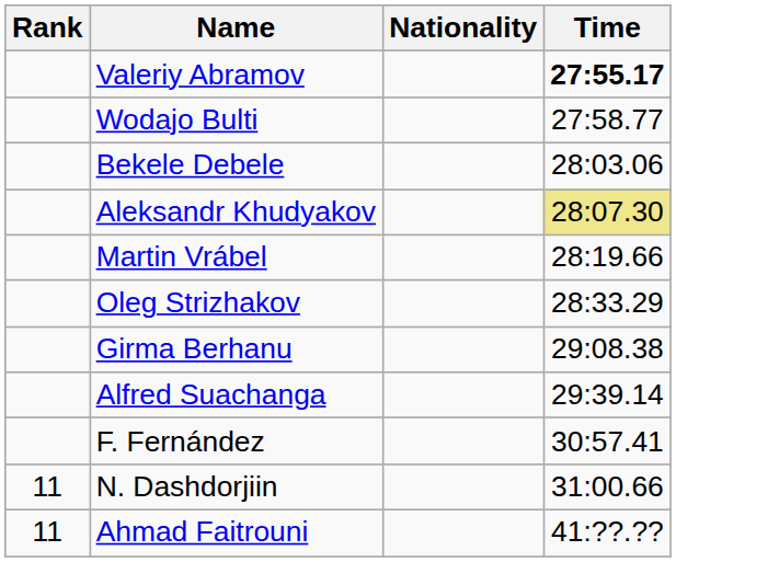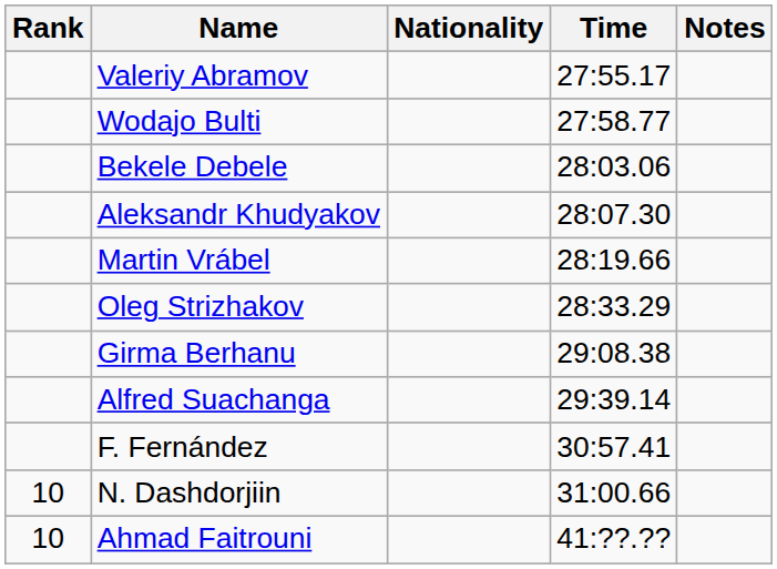 <table class="wikitable sortable" style="text-align:center">
 <tr>
 <th>Rank</th>
 <th>Name</th>
 <th>Nationality</th>
 <th>Time</th>
+<th>Notes</th>
 </tr>
 <tr>
 <td></td>
 <td align="left"><a href='#'>Valeriy Abramov</a></td>
 <td align=left></td>
-<td><strong>27:55.17</strong></td>
+<td>27:55.17</td>
+<td></td>
 </tr>
 <tr>
 <td></td>
 <td align="left"><a href='#'>Wodajo Bulti</a></td>
 <td align=left></td>
 <td>27:58.77</td>
+<td></td>
 </tr>
 <tr>
 <td></td>
 <td align="left"><a href='#'>Bekele Debele</a></td>
 <td align=left></td>
 <td>28:03.06</td>
+<td></td>
 </tr>
 <tr>
 <td></td>
 <td align="left"><a href='#'>Aleksandr Khudyakov</a></td>
 <td align=left></td>
-<td style="background: khaki;">28:07.30</td>
+<td>28:07.30</td>
+<td></td>
 </tr>
 <tr>
 <td></td>
 <td align="left"><a href='#'>Martin Vrábel</a></td>
 <td align=left></td>
 <td>28:19.66</td>
+<td></td>
 </tr>
 <tr>
 <td></td>
 <td align="left"><a href='#'>Oleg Strizhakov</a></td>
 <td align=left></td>
 <td>28:33.29</td>
+<td></td>
 </tr>
 <tr>
 <td></td>
 <td align="left"><a href='#'>Girma Berhanu</a></td>
 <td align=left></td>
 <td>29:08.38</td>
+<td></td>
 </tr>
 <tr>
 <td></td>
 <td align="left"><a href='#'>Alfred Suachanga</a></td>
 <td align=left></td>
 <td>29:39.14</td>
+<td></td>
 </tr>
 <tr>
 <td></td>
 <td align="left">F. Fernández</td>
 <td align=left></td>
 <td>30:57.41</td>
+<td></td>
 </tr>
 <tr>
-<td>11</td>
+<td>10</td>
 <td align="left">N. Dashdorjiin</td>
 <td align=left></td>
 <td>31:00.66</td>
+<td></td>
 </tr>
 <tr>
-<td>11</td>
+<td>10</td>
 <td align="left"><a href='#'>Ahmad Faitrouni</a></td>
 <td align=left></td>
 <td>41:??.??</td>
+<td></td>
 </tr>
 </table>
